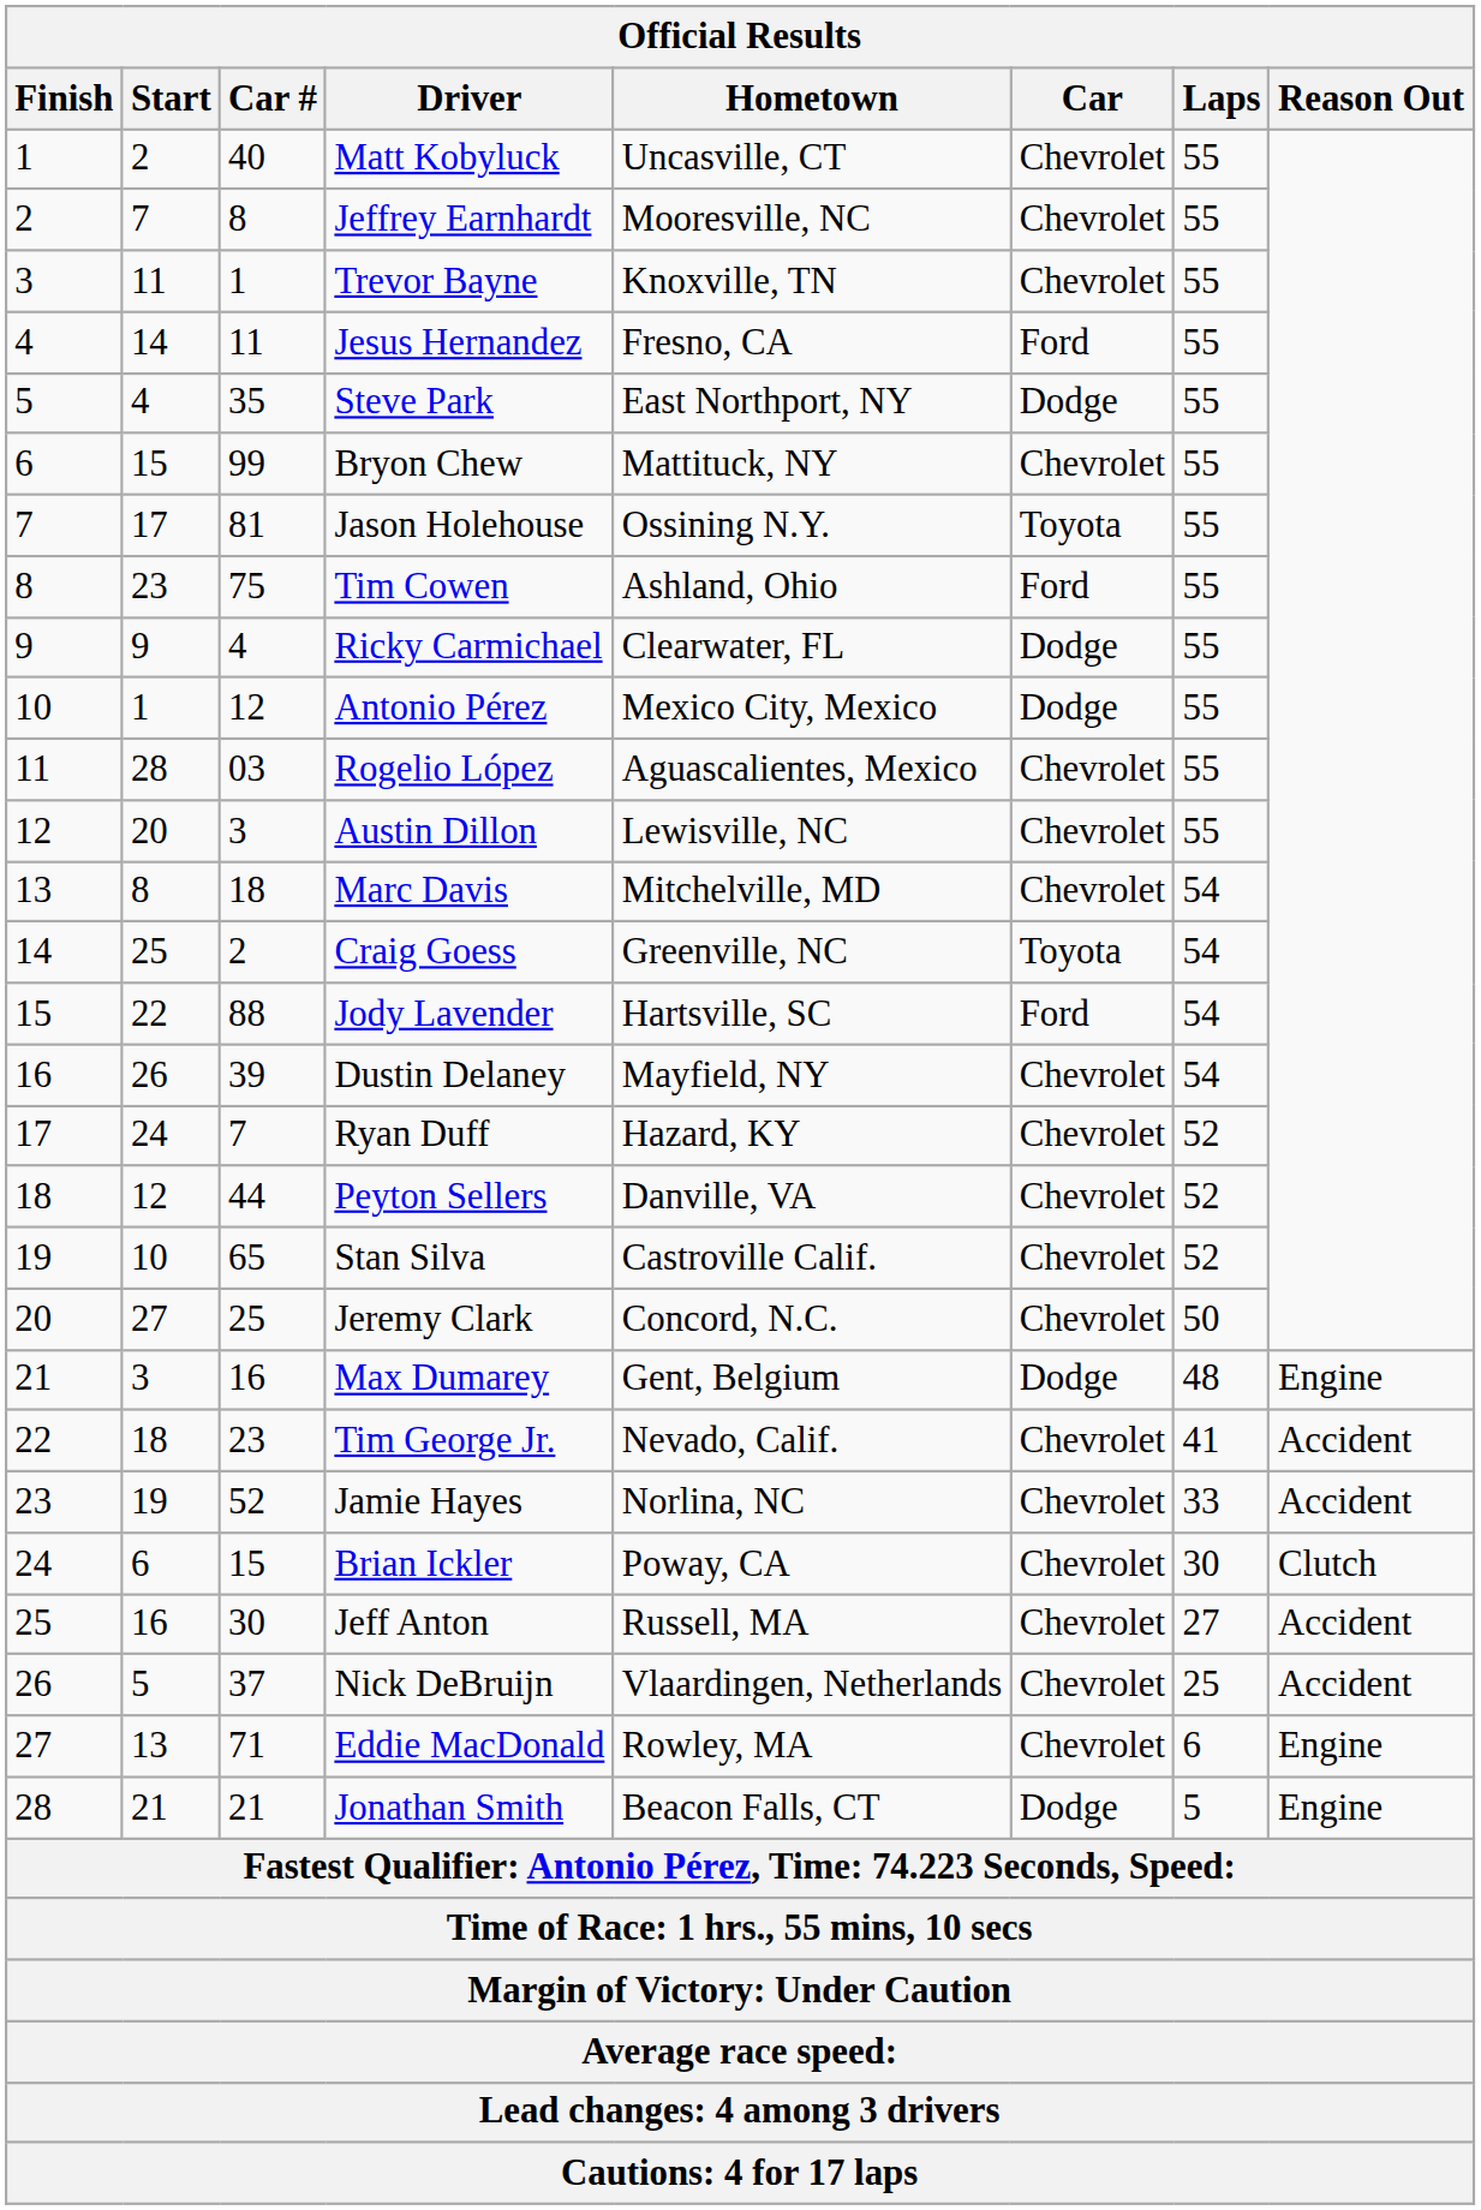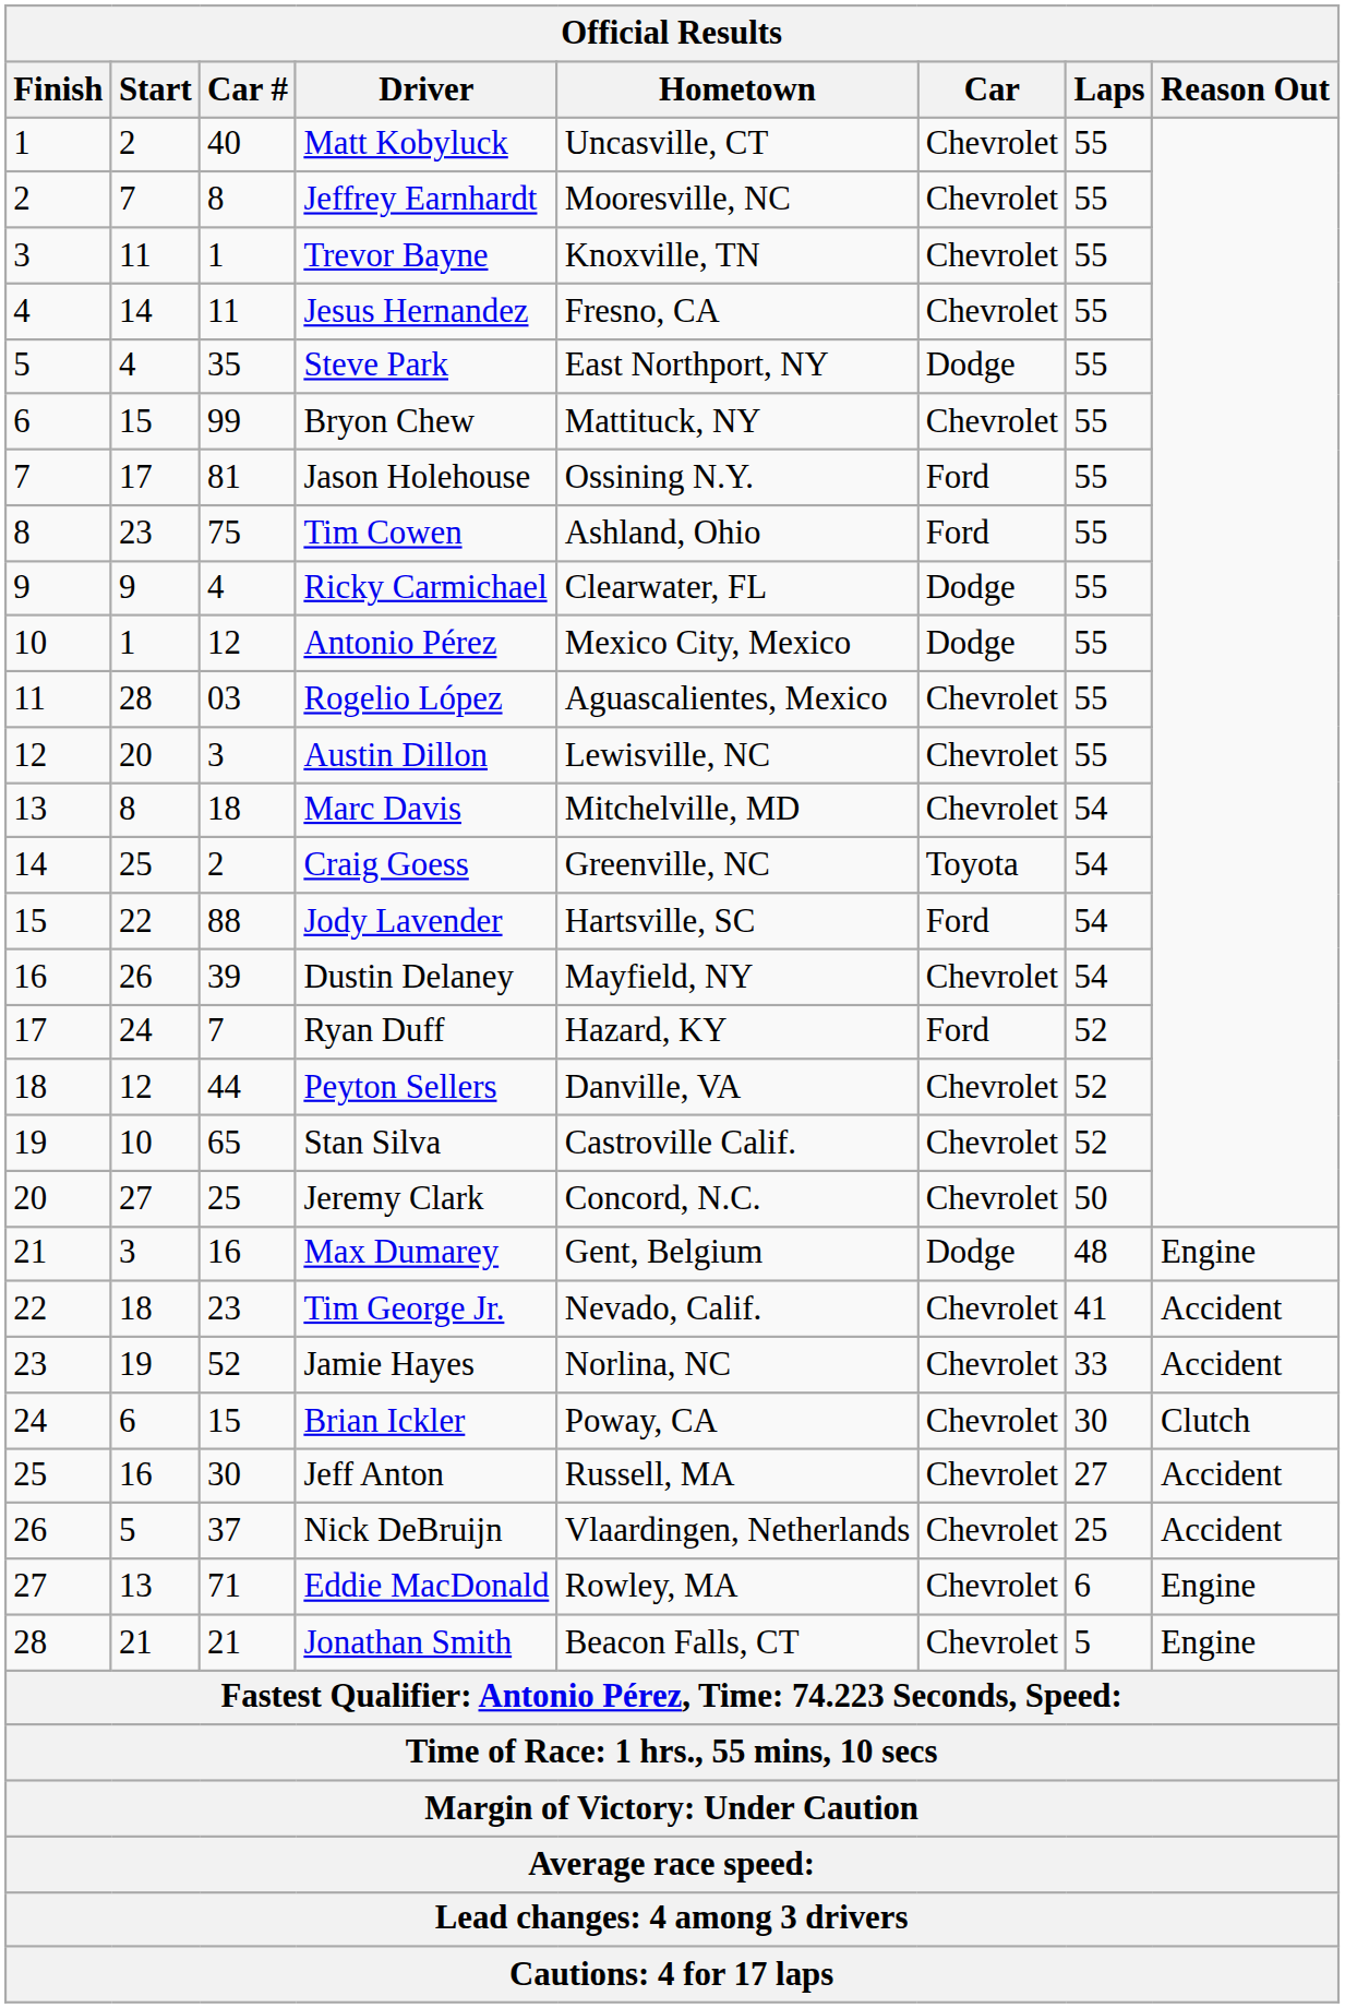 <table class="wikitable" style="font-size: 90%;">
 <tr>
 <th colspan=9>Official Results</th>
 </tr>
 <tr>
 <th>Finish</th>
 <th>Start</th>
 <th>Car #</th>
 <th>Driver</th>
 <th>Hometown</th>
 <th>Car</th>
 <th>Laps</th>
 <th>Reason Out</th>
 </tr>
 <tr>
 <td>1</td>
 <td>2</td>
 <td>40</td>
 <td><a href='#'>Matt Kobyluck</a></td>
 <td>Uncasville, CT</td>
 <td>Chevrolet</td>
 <td>55</td>
 </tr>
 <tr>
 <td>2</td>
 <td>7</td>
 <td>8</td>
 <td><a href='#'>Jeffrey Earnhardt</a></td>
 <td>Mooresville, NC</td>
 <td>Chevrolet</td>
 <td>55</td>
 </tr>
 <tr>
 <td>3</td>
 <td>11</td>
 <td>1</td>
 <td><a href='#'>Trevor Bayne</a></td>
 <td>Knoxville, TN</td>
 <td>Chevrolet</td>
 <td>55</td>
 </tr>
 <tr>
 <td>4</td>
 <td>14</td>
 <td>11</td>
 <td><a href='#'>Jesus Hernandez</a></td>
 <td>Fresno, CA</td>
-<td>Ford</td>
+<td>Chevrolet</td>
 <td>55</td>
 </tr>
 <tr>
 <td>5</td>
 <td>4</td>
 <td>35</td>
 <td><a href='#'>Steve Park</a></td>
 <td>East Northport, NY</td>
 <td>Dodge</td>
 <td>55</td>
 </tr>
 <tr>
 <td>6</td>
 <td>15</td>
 <td>99</td>
 <td>Bryon Chew</td>
 <td>Mattituck, NY</td>
 <td>Chevrolet</td>
 <td>55</td>
 </tr>
 <tr>
 <td>7</td>
 <td>17</td>
 <td>81</td>
 <td>Jason Holehouse</td>
 <td>Ossining N.Y.</td>
-<td>Toyota</td>
+<td>Ford</td>
 <td>55</td>
 </tr>
 <tr>
 <td>8</td>
 <td>23</td>
 <td>75</td>
 <td><a href='#'>Tim Cowen</a></td>
 <td>Ashland, Ohio</td>
 <td>Ford</td>
 <td>55</td>
 </tr>
 <tr>
 <td>9</td>
 <td>9</td>
 <td>4</td>
 <td><a href='#'>Ricky Carmichael</a></td>
 <td>Clearwater, FL</td>
 <td>Dodge</td>
 <td>55</td>
 </tr>
 <tr>
 <td>10</td>
 <td>1</td>
 <td>12</td>
 <td><a href='#'>Antonio Pérez</a></td>
 <td>Mexico City, Mexico</td>
 <td>Dodge</td>
 <td>55</td>
 </tr>
 <tr>
 <td>11</td>
 <td>28</td>
 <td>03</td>
 <td><a href='#'>Rogelio López</a></td>
 <td>Aguascalientes, Mexico</td>
 <td>Chevrolet</td>
 <td>55</td>
 </tr>
 <tr>
 <td>12</td>
 <td>20</td>
 <td>3</td>
 <td><a href='#'>Austin Dillon</a></td>
 <td>Lewisville, NC</td>
 <td>Chevrolet</td>
 <td>55</td>
 </tr>
 <tr>
 <td>13</td>
 <td>8</td>
 <td>18</td>
 <td><a href='#'>Marc Davis</a></td>
 <td>Mitchelville, MD</td>
 <td>Chevrolet</td>
 <td>54</td>
 </tr>
 <tr>
 <td>14</td>
 <td>25</td>
 <td>2</td>
 <td><a href='#'>Craig Goess</a></td>
 <td>Greenville, NC</td>
 <td>Toyota</td>
 <td>54</td>
 </tr>
 <tr>
 <td>15</td>
 <td>22</td>
 <td>88</td>
 <td><a href='#'>Jody Lavender</a></td>
 <td>Hartsville, SC</td>
 <td>Ford</td>
 <td>54</td>
 </tr>
 <tr>
 <td>16</td>
 <td>26</td>
 <td>39</td>
 <td>Dustin Delaney</td>
 <td>Mayfield, NY</td>
 <td>Chevrolet</td>
 <td>54</td>
 </tr>
 <tr>
 <td>17</td>
 <td>24</td>
 <td>7</td>
 <td>Ryan Duff</td>
 <td>Hazard, KY</td>
-<td>Chevrolet</td>
+<td>Ford</td>
 <td>52</td>
 </tr>
 <tr>
 <td>18</td>
 <td>12</td>
 <td>44</td>
 <td><a href='#'>Peyton Sellers</a></td>
 <td>Danville, VA</td>
 <td>Chevrolet</td>
 <td>52</td>
 </tr>
 <tr>
 <td>19</td>
 <td>10</td>
 <td>65</td>
 <td>Stan Silva</td>
 <td>Castroville Calif.</td>
 <td>Chevrolet</td>
 <td>52</td>
 </tr>
 <tr>
 <td>20</td>
 <td>27</td>
 <td>25</td>
 <td>Jeremy Clark</td>
 <td>Concord, N.C.</td>
 <td>Chevrolet</td>
 <td>50</td>
 </tr>
 <tr>
 <td>21</td>
 <td>3</td>
 <td>16</td>
 <td><a href='#'>Max Dumarey</a></td>
 <td>Gent, Belgium</td>
 <td>Dodge</td>
 <td>48</td>
 <td>Engine</td>
 </tr>
 <tr>
 <td>22</td>
 <td>18</td>
 <td>23</td>
 <td><a href='#'>Tim George Jr.</a></td>
 <td>Nevado, Calif.</td>
 <td>Chevrolet</td>
 <td>41</td>
 <td>Accident</td>
 </tr>
 <tr>
 <td>23</td>
 <td>19</td>
 <td>52</td>
 <td>Jamie Hayes</td>
 <td>Norlina, NC</td>
 <td>Chevrolet</td>
 <td>33</td>
 <td>Accident</td>
 </tr>
 <tr>
 <td>24</td>
 <td>6</td>
 <td>15</td>
 <td><a href='#'>Brian Ickler</a></td>
 <td>Poway, CA</td>
 <td>Chevrolet</td>
 <td>30</td>
 <td>Clutch</td>
 </tr>
 <tr>
 <td>25</td>
 <td>16</td>
 <td>30</td>
 <td>Jeff Anton</td>
 <td>Russell, MA</td>
 <td>Chevrolet</td>
 <td>27</td>
 <td>Accident</td>
 </tr>
 <tr>
 <td>26</td>
 <td>5</td>
 <td>37</td>
 <td>Nick DeBruijn</td>
 <td>Vlaardingen, Netherlands</td>
 <td>Chevrolet</td>
 <td>25</td>
 <td>Accident</td>
 </tr>
 <tr>
 <td>27</td>
 <td>13</td>
 <td>71</td>
 <td><a href='#'>Eddie MacDonald</a></td>
 <td>Rowley, MA</td>
 <td>Chevrolet</td>
 <td>6</td>
 <td>Engine</td>
 </tr>
 <tr>
 <td>28</td>
 <td>21</td>
 <td>21</td>
 <td><a href='#'>Jonathan Smith</a></td>
 <td>Beacon Falls, CT</td>
-<td>Dodge</td>
+<td>Chevrolet</td>
 <td>5</td>
 <td>Engine</td>
 </tr>
 <tr>
 <th colspan=9>Fastest Qualifier: <a href='#'>Antonio Pérez</a>, Time: 74.223 Seconds, Speed: </th>
 </tr>
 <tr>
 <th colspan=9>Time of Race: 1 hrs., 55 mins, 10 secs</th>
 </tr>
 <tr>
 <th colspan=9>Margin of Victory: Under Caution</th>
 </tr>
 <tr>
 <th colspan=9>Average race speed: </th>
 </tr>
 <tr>
 <th colspan=9>Lead changes: 4 among 3 drivers</th>
 </tr>
 <tr>
 <th colspan=9>Cautions: 4 for 17 laps</th>
 </tr>
 </table>
